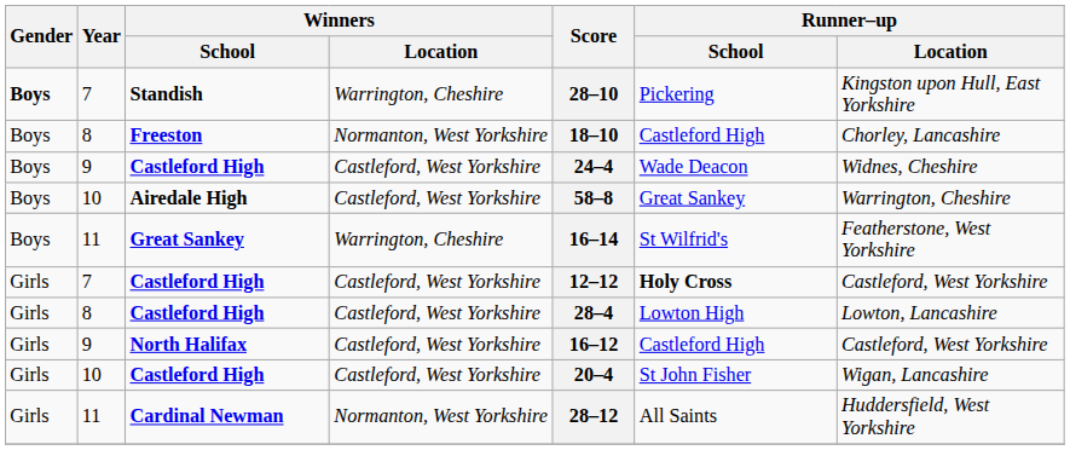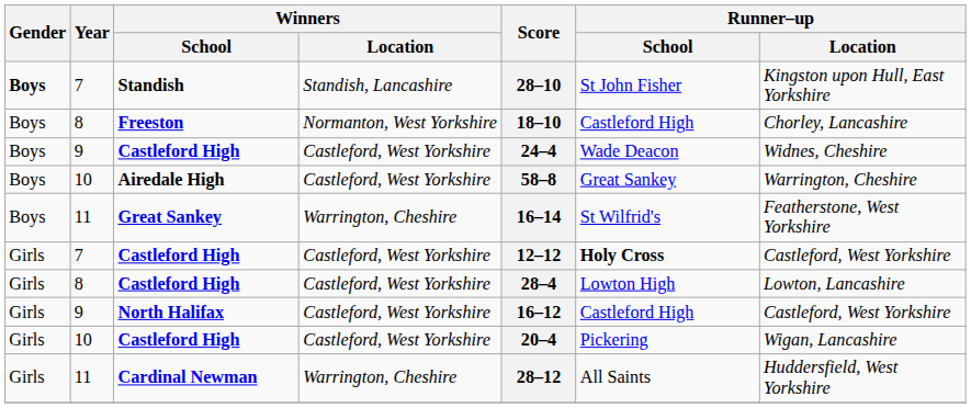 <table class="wikitable" style="text-align:left;">
 <tr>
 <th width=20 rowspan=2>Gender</th>
 <th width=20 rowspan=2>Year</th>
 <th colspan=2>Winners</th>
 <th width=70 rowspan=2>Score</th>
 <th colspan=2>Runner–up</th>
 </tr>
 <tr>
 <th width=200>School</th>
 <th width=220>Location</th>
 <th width=200>School</th>
 <th width=220>Location</th>
 </tr>
 <tr>
 <td><strong>Boys</strong></td>
 <td>7</td>
 <td><strong>Standish</strong></td>
-<td><em>Warrington, Cheshire</em></td>
+<td><em>Standish, Lancashire</em></td>
 <th text-align:center>28–10</th>
-<td><a href='#'>Pickering</a></td>
+<td><a href='#'>St John Fisher</a></td>
 <td><em>Kingston upon Hull, East Yorkshire</em></td>
 </tr>
 <tr>
 <td>Boys</td>
 <td>8</td>
 <td><strong><a href='#'>Freeston</a></strong></td>
 <td><em>Normanton, West Yorkshire</em></td>
 <th text-align:center>18–10</th>
 <td><a href='#'>Castleford High</a></td>
 <td><em>Chorley, Lancashire</em></td>
 </tr>
 <tr>
 <td>Boys</td>
 <td>9</td>
 <td><strong><a href='#'>Castleford High</a></strong></td>
 <td><em>Castleford, West Yorkshire</em></td>
 <th text-align:center>24–4</th>
 <td><a href='#'>Wade Deacon</a></td>
 <td><em>Widnes, Cheshire</em></td>
 </tr>
 <tr>
 <td>Boys</td>
 <td>10</td>
 <td><strong>Airedale High</strong></td>
 <td><em>Castleford, West Yorkshire</em></td>
 <th text-align:center>58–8</th>
 <td><a href='#'>Great Sankey</a></td>
 <td><em>Warrington, Cheshire</em></td>
 </tr>
 <tr>
 <td>Boys</td>
 <td>11</td>
 <td><strong><a href='#'>Great Sankey</a></strong></td>
 <td><em>Warrington, Cheshire</em></td>
 <th text-align:center>16–14</th>
 <td><a href='#'>St Wilfrid's</a></td>
 <td><em>Featherstone, West Yorkshire</em></td>
 </tr>
 <tr>
 <td>Girls</td>
 <td>7</td>
 <td><strong><a href='#'>Castleford High</a></strong></td>
 <td><em>Castleford, West Yorkshire</em></td>
 <th text-align:center>12–12<br></th>
 <td><strong>Holy Cross</strong></td>
 <td><em>Castleford, West Yorkshire</em></td>
 </tr>
 <tr>
 <td>Girls</td>
 <td>8</td>
 <td><strong><a href='#'>Castleford High</a></strong></td>
 <td><em>Castleford, West Yorkshire</em></td>
 <th text-align:center>28–4</th>
 <td><a href='#'>Lowton High</a></td>
 <td><em>Lowton, Lancashire</em></td>
 </tr>
 <tr>
 <td>Girls</td>
 <td>9</td>
 <td><strong><a href='#'>North Halifax</a></strong></td>
 <td><em>Castleford, West Yorkshire</em></td>
 <th text-align:center>16–12</th>
 <td><a href='#'>Castleford High</a></td>
 <td><em>Castleford, West Yorkshire</em></td>
 </tr>
 <tr>
 <td>Girls</td>
 <td>10</td>
 <td><strong><a href='#'>Castleford High</a></strong></td>
 <td><em>Castleford, West Yorkshire</em></td>
 <th text-align:center>20–4</th>
-<td><a href='#'>St John Fisher</a></td>
+<td><a href='#'>Pickering</a></td>
 <td><em>Wigan, Lancashire</em></td>
 </tr>
 <tr>
 <td>Girls</td>
 <td>11</td>
 <td><strong><a href='#'>Cardinal Newman</a></strong></td>
-<td><em>Normanton, West Yorkshire</em></td>
+<td><em>Warrington, Cheshire</em></td>
 <th text-align:center>28–12</th>
 <td>All Saints</td>
 <td><em>Huddersfield, West Yorkshire</em></td>
 </tr>
 <tr>
 </tr>
 </table>
